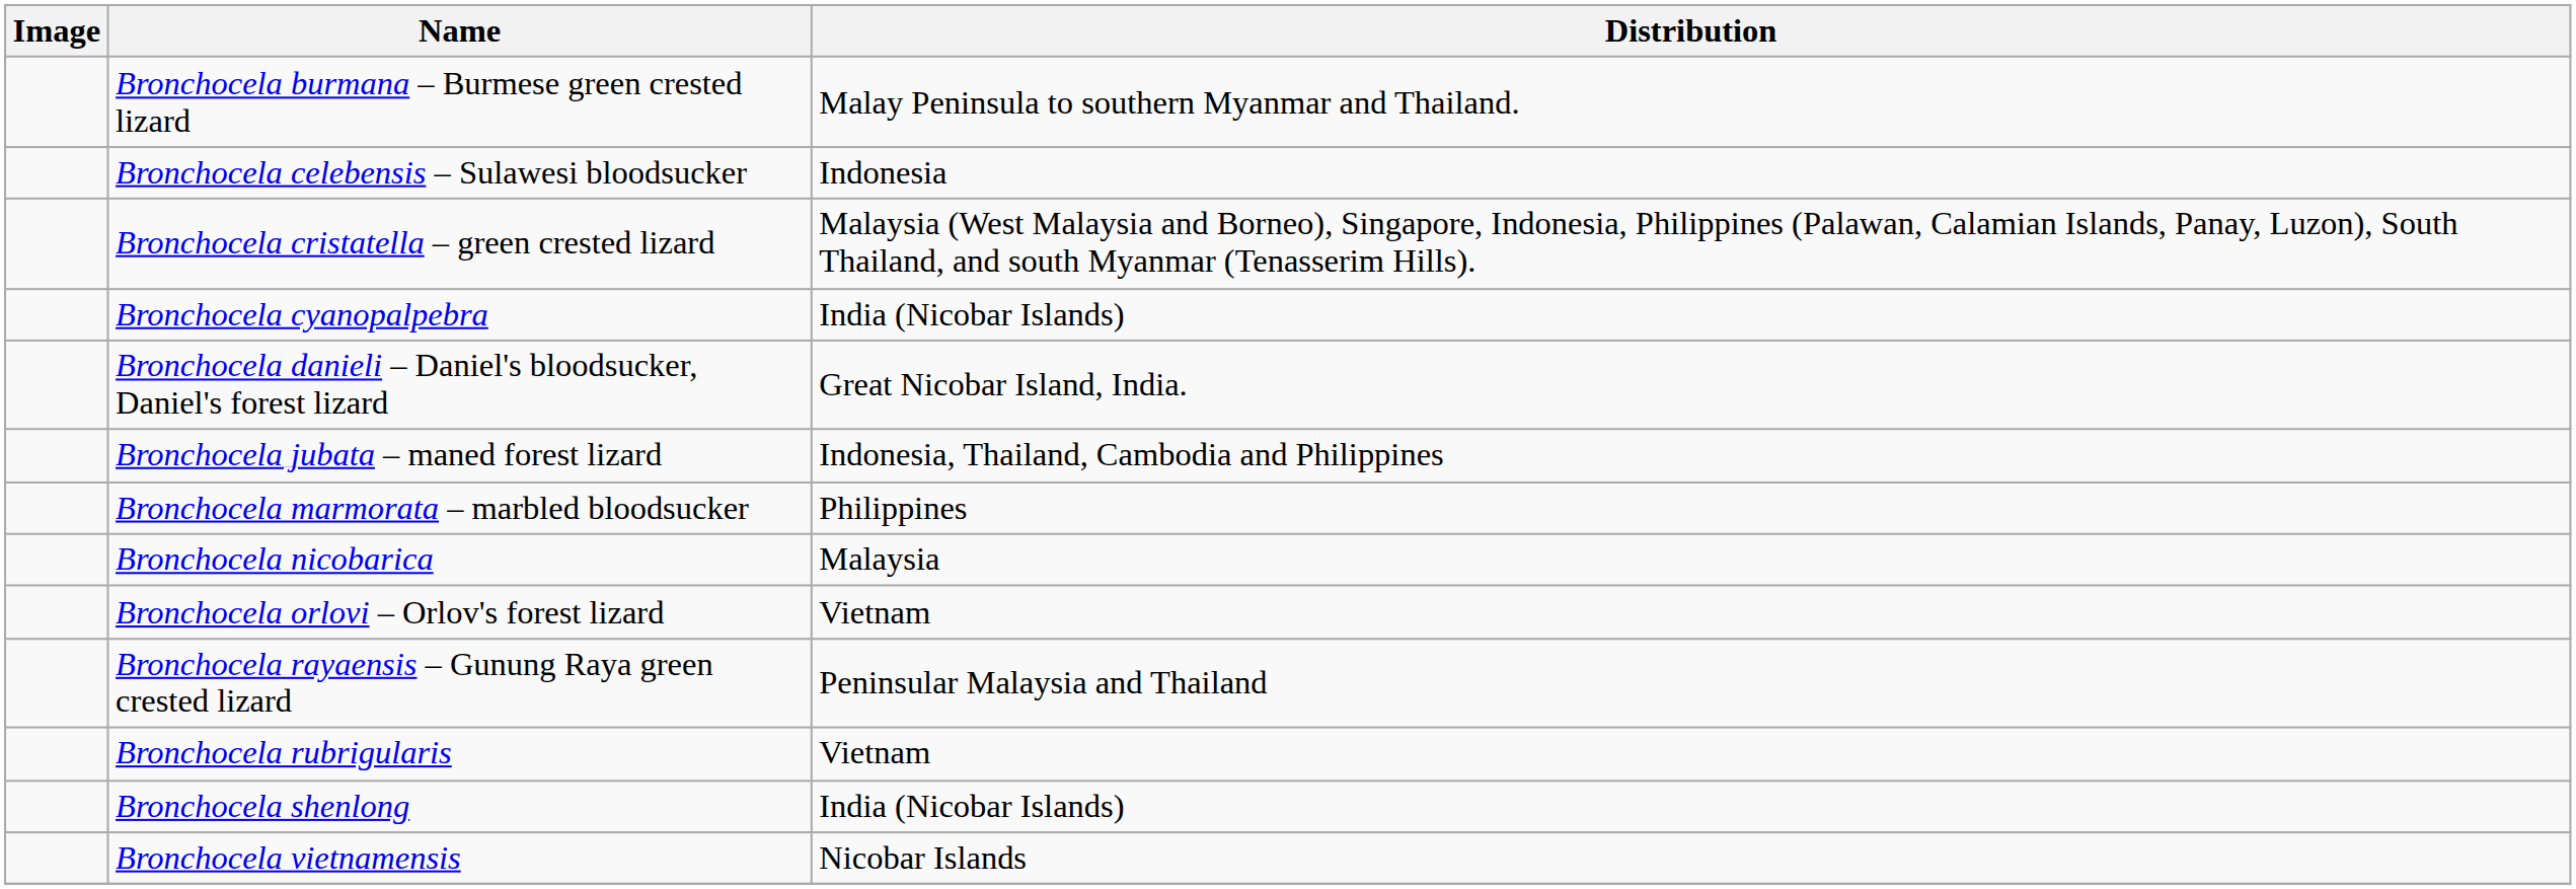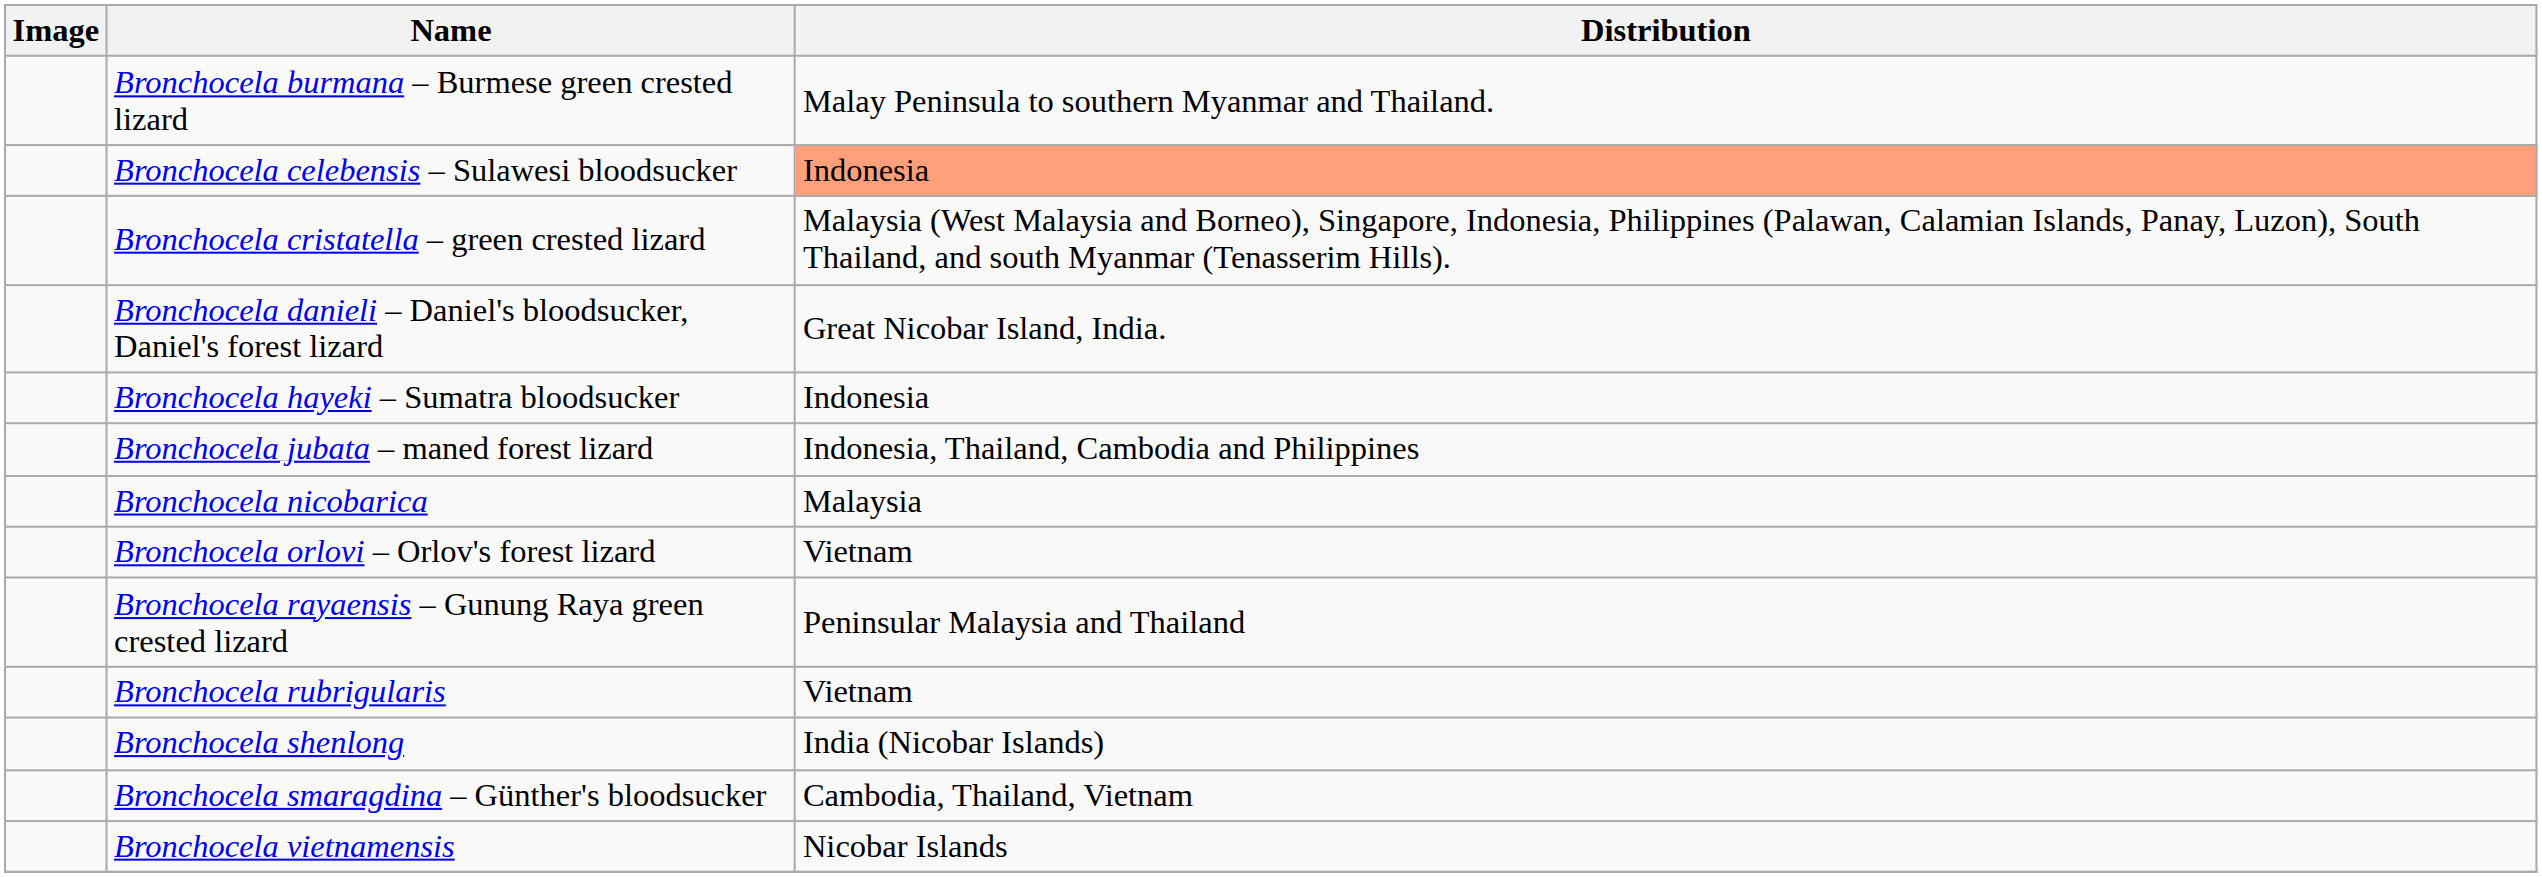 <table class="wikitable">
 <tr>
 <th>Image</th>
 <th>Name</th>
 <th>Distribution</th>
 </tr>
 <tr>
 <td></td>
 <td><em><a href='#'>Bronchocela burmana</a></em>  – Burmese green crested lizard</td>
 <td>Malay Peninsula to southern Myanmar and Thailand.</td>
 </tr>
 <tr>
 <td></td>
 <td><em><a href='#'>Bronchocela celebensis</a></em>  – Sulawesi bloodsucker</td>
-<td>Indonesia</td>
+<td style="background: lightsalmon;">Indonesia</td>
 </tr>
 <tr>
 <td></td>
 <td><em><a href='#'>Bronchocela cristatella</a></em>  – green crested lizard</td>
 <td>Malaysia (West Malaysia and Borneo), Singapore, Indonesia, Philippines (Palawan, Calamian Islands, Panay, Luzon), South Thailand, and south Myanmar (Tenasserim Hills).</td>
 </tr>
 <tr>
 <td></td>
-<td><em><a href='#'>Bronchocela cyanopalpebra</a></em> </td>
-<td>India (Nicobar Islands)</td>
-</tr>
-<tr>
-<td></td>
 <td><em><a href='#'>Bronchocela danieli</a></em>  – Daniel's bloodsucker, Daniel's forest lizard</td>
 <td>Great Nicobar Island, India.</td>
 </tr>
 <tr>
 <td></td>
-<td><em><a href='#'>Bronchocela jubata</a></em>  – maned forest lizard</td>
-<td>Indonesia,  Thailand, Cambodia and Philippines</td>
+<td><em><a href='#'>Bronchocela hayeki</a></em>  – Sumatra bloodsucker</td>
+<td>Indonesia</td>
 </tr>
 <tr>
 <td></td>
-<td><em><a href='#'>Bronchocela marmorata</a></em>  – marbled bloodsucker</td>
-<td>Philippines</td>
+<td><em><a href='#'>Bronchocela jubata</a></em>  – maned forest lizard</td>
+<td>Indonesia,  Thailand, Cambodia and Philippines</td>
 </tr>
 <tr>
 <td></td>
 <td><em><a href='#'>Bronchocela nicobarica</a></em> </td>
 <td>Malaysia</td>
 </tr>
 <tr>
 <td></td>
 <td><em><a href='#'>Bronchocela orlovi</a></em>  – Orlov's forest lizard</td>
 <td>Vietnam</td>
 </tr>
 <tr>
 <td></td>
 <td><em><a href='#'>Bronchocela rayaensis</a></em>  – Gunung Raya green crested lizard</td>
 <td>Peninsular Malaysia and Thailand</td>
 </tr>
 <tr>
 <td></td>
 <td><em><a href='#'>Bronchocela rubrigularis</a></em> </td>
 <td>Vietnam</td>
 </tr>
 <tr>
 <td></td>
 <td><em><a href='#'>Bronchocela shenlong</a></em> </td>
 <td>India (Nicobar Islands)</td>
 </tr>
 <tr>
 <td></td>
+<td><em><a href='#'>Bronchocela smaragdina</a></em>  – Günther's bloodsucker</td>
+<td>Cambodia, Thailand, Vietnam</td>
+</tr>
+<tr>
+<td></td>
 <td><em><a href='#'>Bronchocela vietnamensis</a></em> </td>
 <td>Nicobar Islands</td>
 </tr>
 <tr>
 </tr>
 </table>
